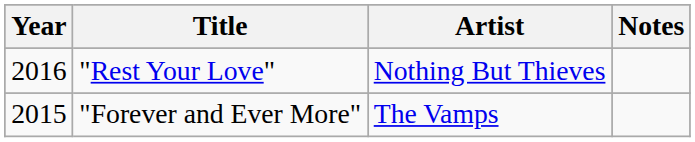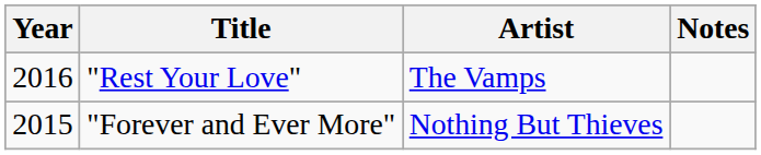 <table class="wikitable">
 <tr>
 <th>Year</th>
 <th>Title</th>
 <th>Artist</th>
 <th>Notes</th>
 </tr>
 <tr>
 <td>2016</td>
 <td>"<a href='#'>Rest Your Love</a>"</td>
-<td><a href='#'>Nothing But Thieves</a></td>
+<td><a href='#'>The Vamps</a></td>
 <td></td>
 </tr>
 <tr>
 <td>2015</td>
 <td>"Forever and Ever More"</td>
-<td><a href='#'>The Vamps</a></td>
+<td><a href='#'>Nothing But Thieves</a></td>
 <td></td>
 </tr>
 </table>
